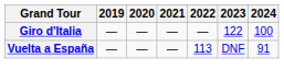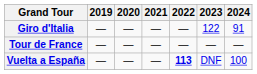 <table class="wikitable plainrowheaders">
 <tr>
 <th scope="col">Grand Tour</th>
 <th scope="col">2019</th>
 <th scope="col">2020</th>
 <th scope="col">2021</th>
 <th scope="col">2022</th>
 <th scope="col">2023</th>
 <th scope="col">2024</th>
 </tr>
 <tr style="text-align:center;">
 <th scope="row"> <a href='#'>Giro d'Italia</a></th>
 <td>—</td>
 <td>—</td>
 <td>—</td>
 <td>—</td>
 <td><a href='#'>122</a></td>
-<td><a href='#'>100</a></td>
+<td><a href='#'>91</a></td>
+</tr>
+<tr style="text-align:center;">
+<th scope="row"> <a href='#'>Tour de France</a></th>
+<td>—</td>
+<td>—</td>
+<td>—</td>
+<td>—</td>
+<td>—</td>
+<td>—</td>
 </tr>
 <tr style="text-align:center;">
 <th scope="row"> <a href='#'>Vuelta a España</a></th>
 <td>—</td>
 <td>—</td>
 <td>—</td>
-<td><a href='#'>113</a></td>
+<td><strong><a href='#'>113</a></strong></td>
 <td><a href='#'>DNF</a></td>
-<td><a href='#'>91</a></td>
+<td><a href='#'>100</a></td>
 </tr>
 </table>
